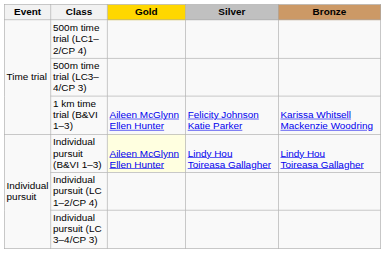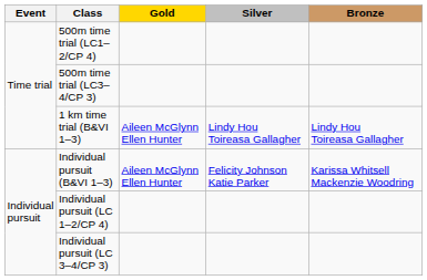 <table class=wikitable style="font-size:100%">
 <tr>
 <th rowspan=1 width="10%">Event</th>
 <th rowspan=1 width="15%">Class</th>
 <th rowspan=1 style="background:gold;">Gold</th>
 <th colspan=1 style="background:silver;">Silver</th>
 <th colspan=1 style="background:#CC9966;">Bronze</th>
 </tr>
 <tr>
 <td rowspan=3>Time trial<br></td>
 <td>500m time trial (LC1–2/CP 4)<br></td>
 <td></td>
 <td></td>
 <td></td>
 </tr>
 <tr>
 <td>500m time trial (LC3–4/CP 3)<br></td>
 <td></td>
 <td></td>
 <td></td>
 </tr>
 <tr>
 <td>1 km time trial (B&VI 1–3)<br></td>
 <td> <br> <a href='#'>Aileen McGlynn</a> <br> <a href='#'>Ellen Hunter</a></td>
-<td> <br> <a href='#'>Felicity Johnson</a> <br> <a href='#'>Katie Parker</a></td>
-<td> <br> <a href='#'>Karissa Whitsell</a> <br> <a href='#'>Mackenzie Woodring</a></td>
+<td> <br> <a href='#'>Lindy Hou</a> <br> <a href='#'>Toireasa Gallagher</a></td>
+<td> <br> <a href='#'>Lindy Hou</a> <br> <a href='#'>Toireasa Gallagher</a></td>
 </tr>
 <tr>
 <td rowspan=3>Individual pursuit<br></td>
 <td>Individual pursuit (B&VI 1–3)<br></td>
-<td style="background: lightyellow;"> <br> <a href='#'>Aileen McGlynn</a> <br> <a href='#'>Ellen Hunter</a></td>
-<td> <br> <a href='#'>Lindy Hou</a> <br> <a href='#'>Toireasa Gallagher</a></td>
-<td> <br> <a href='#'>Lindy Hou</a> <br> <a href='#'>Toireasa Gallagher</a></td>
+<td> <br> <a href='#'>Aileen McGlynn</a> <br> <a href='#'>Ellen Hunter</a></td>
+<td> <br> <a href='#'>Felicity Johnson</a> <br> <a href='#'>Katie Parker</a></td>
+<td> <br> <a href='#'>Karissa Whitsell</a> <br> <a href='#'>Mackenzie Woodring</a></td>
 </tr>
 <tr>
 <td>Individual pursuit (LC 1–2/CP 4)<br></td>
 <td></td>
 <td></td>
 <td></td>
 </tr>
 <tr>
 <td>Individual pursuit (LC 3–4/CP 3)<br></td>
 <td></td>
 <td></td>
 <td></td>
 </tr>
 </table>
